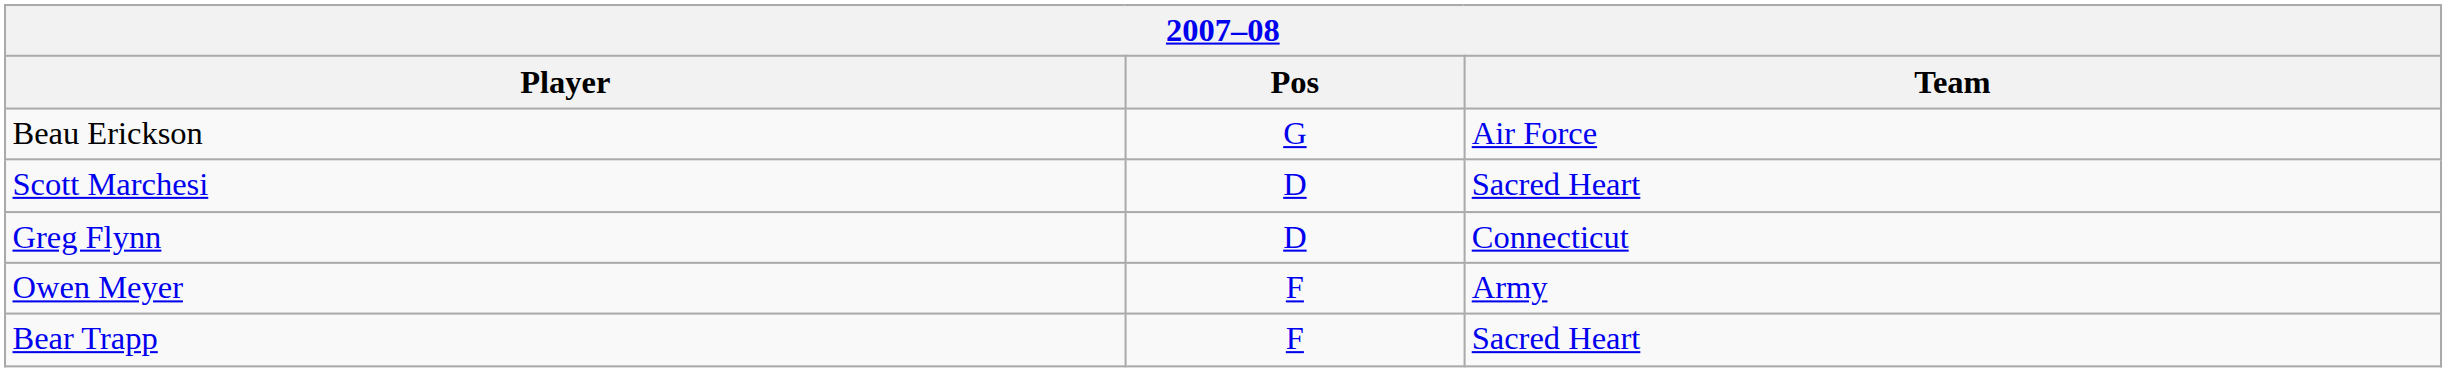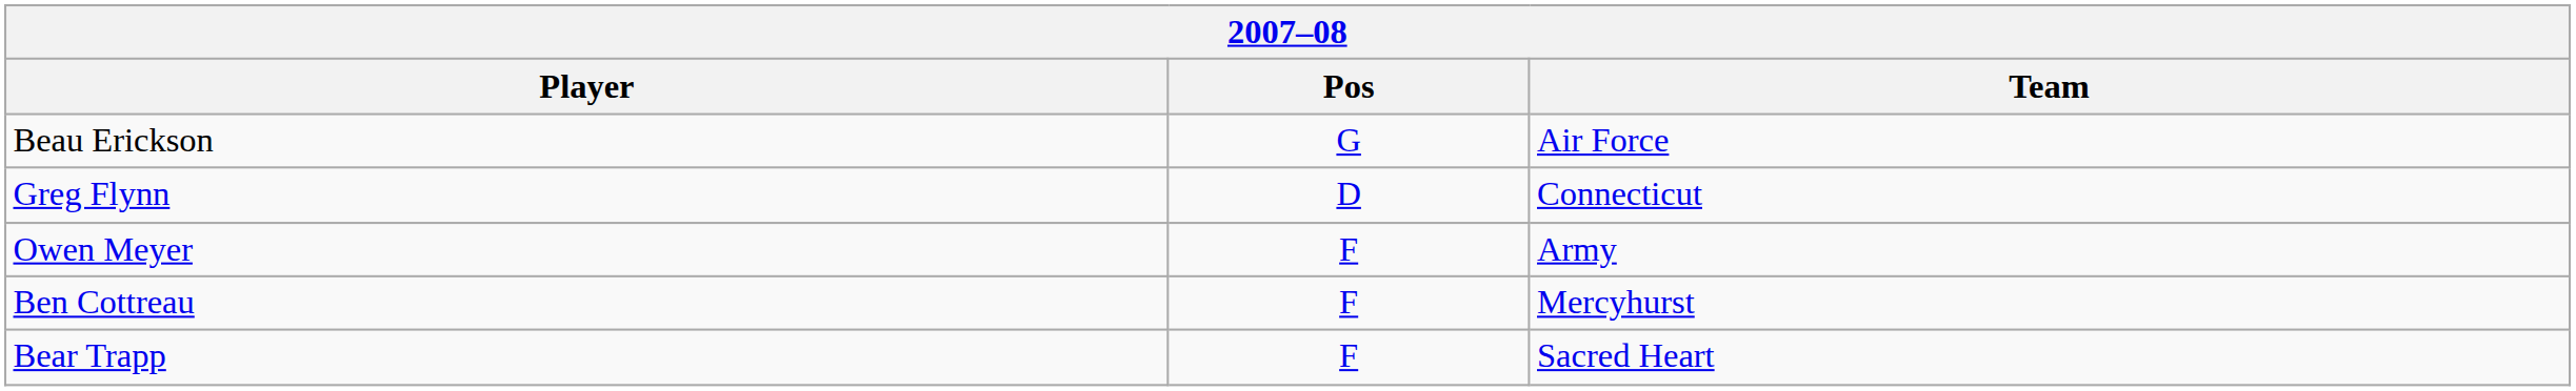 <table class="wikitable" width=95%>
 <tr>
 <th colspan=3><a href='#'>2007–08</a></th>
 </tr>
 <tr>
 <th>Player</th>
 <th>Pos</th>
 <th>Team</th>
 </tr>
 <tr>
 <td>Beau Erickson</td>
 <td style="text-align:center;"><a href='#'>G</a></td>
 <td><a href='#'>Air Force</a></td>
 </tr>
 <tr>
-<td><a href='#'>Scott Marchesi</a></td>
-<td style="text-align:center;"><a href='#'>D</a></td>
-<td><a href='#'>Sacred Heart</a></td>
-</tr>
-<tr>
 <td><a href='#'>Greg Flynn</a></td>
 <td style="text-align:center;"><a href='#'>D</a></td>
 <td><a href='#'>Connecticut</a></td>
 </tr>
 <tr>
 <td><a href='#'>Owen Meyer</a></td>
 <td style="text-align:center;"><a href='#'>F</a></td>
 <td><a href='#'>Army</a></td>
 </tr>
 <tr>
+<td><a href='#'>Ben Cottreau</a></td>
+<td style="text-align:center;"><a href='#'>F</a></td>
+<td><a href='#'>Mercyhurst</a></td>
+</tr>
+<tr>
 <td><a href='#'>Bear Trapp</a></td>
 <td style="text-align:center;"><a href='#'>F</a></td>
 <td><a href='#'>Sacred Heart</a></td>
 </tr>
 </table>
